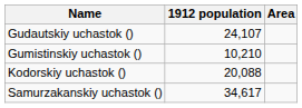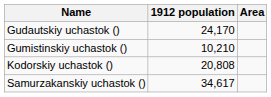 <table class="wikitable sortable">
 <tr>
 <th>Name</th>
 <th>1912 population</th>
 <th>Area</th>
 </tr>
 <tr>
 <td>Gudautskiy uchastok ()</td>
-<td align="right">24,107</td>
+<td align="right">24,170</td>
 <td></td>
 </tr>
 <tr>
 <td>Gumistinskiy uchastok ()</td>
 <td align="right">10,210</td>
 <td></td>
 </tr>
 <tr>
 <td>Kodorskiy uchastok ()</td>
-<td align="right">20,088</td>
+<td align="right">20,808</td>
 <td></td>
 </tr>
 <tr>
 <td>Samurzakanskiy uchastok ()</td>
 <td align="right">34,617</td>
 <td></td>
 </tr>
 </table>
